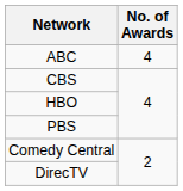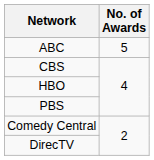 <table class="wikitable">
 <tr>
 <th>Network</th>
 <th>No. of<br>Awards</th>
 </tr>
 <tr style="text-align:center">
 <td>ABC</td>
-<td>4</td>
+<td>5</td>
 </tr>
 <tr style="text-align:center">
 <td>CBS</td>
 <td rowspan="3">4</td>
 </tr>
 <tr style="text-align:center">
 <td>HBO</td>
 </tr>
 <tr style="text-align:center">
 <td>PBS</td>
 </tr>
 <tr style="text-align:center">
 <td>Comedy Central</td>
 <td rowspan="2">2</td>
 </tr>
 <tr style="text-align:center">
 <td>DirecTV</td>
 </tr>
 </table>
